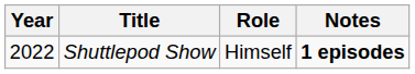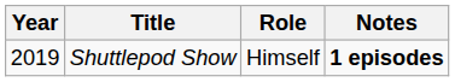 <table class="wikitable sortable">
 <tr>
 <th>Year</th>
 <th>Title</th>
 <th>Role</th>
 <th class="unsortable">Notes</th>
 </tr>
 <tr>
-<td>2022</td>
+<td>2019</td>
 <td><em>Shuttlepod Show</em></td>
 <td>Himself</td>
 <td><strong>1 episodes</strong></td>
 </tr>
 </table>
